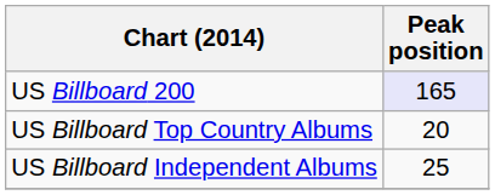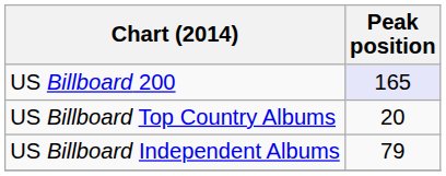 <table class="wikitable">
 <tr>
 <th>Chart (2014)</th>
 <th>Peak<br>position</th>
 </tr>
 <tr>
 <td>US <a href='#'><em>Billboard</em> 200</a></td>
 <td align="center" style="background: lavender;">165</td>
 </tr>
 <tr>
 <td>US <em>Billboard</em> <a href='#'>Top Country Albums</a></td>
 <td align="center">20</td>
 </tr>
 <tr>
 <td>US <em>Billboard</em> <a href='#'>Independent Albums</a></td>
-<td align="center">25</td>
+<td align="center">79</td>
 </tr>
 <tr>
 </tr>
 </table>
